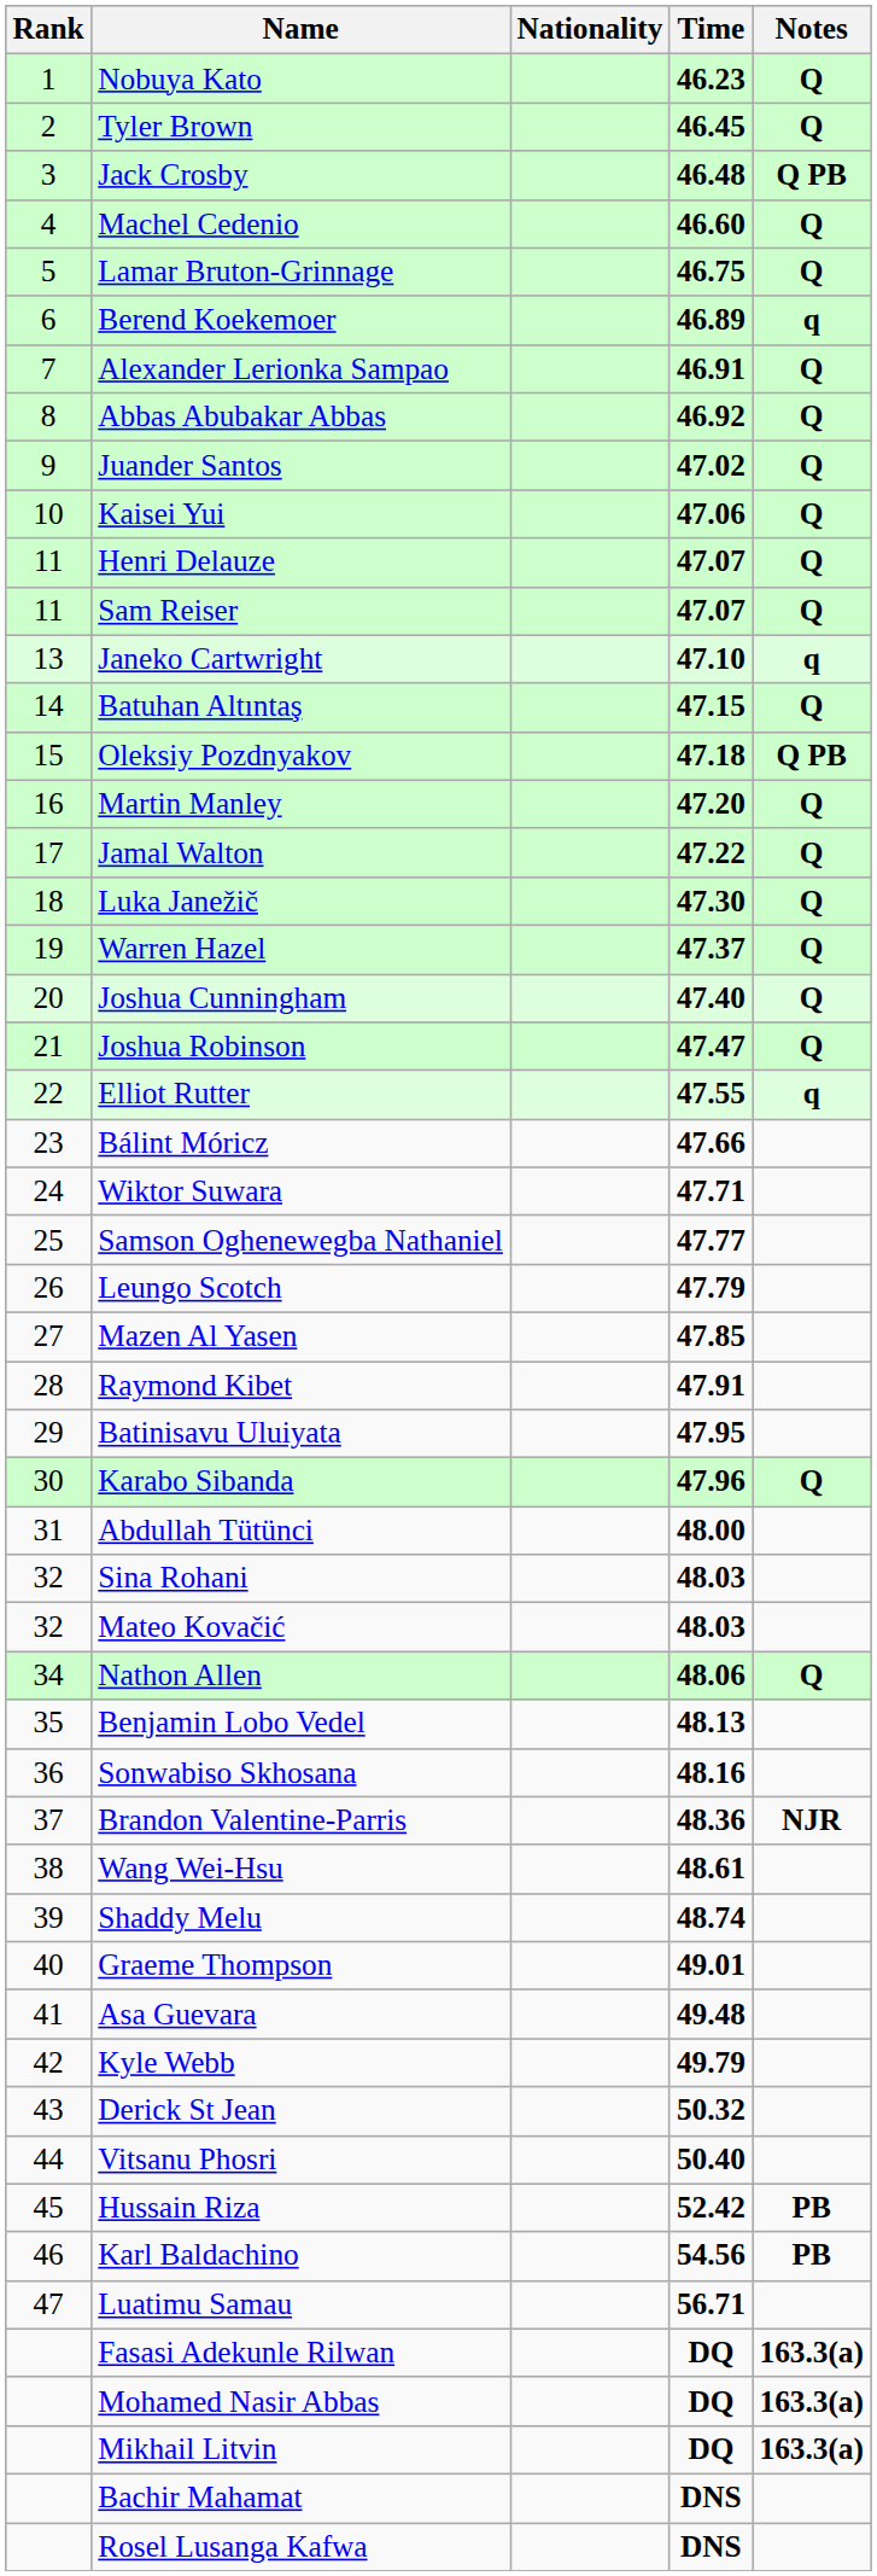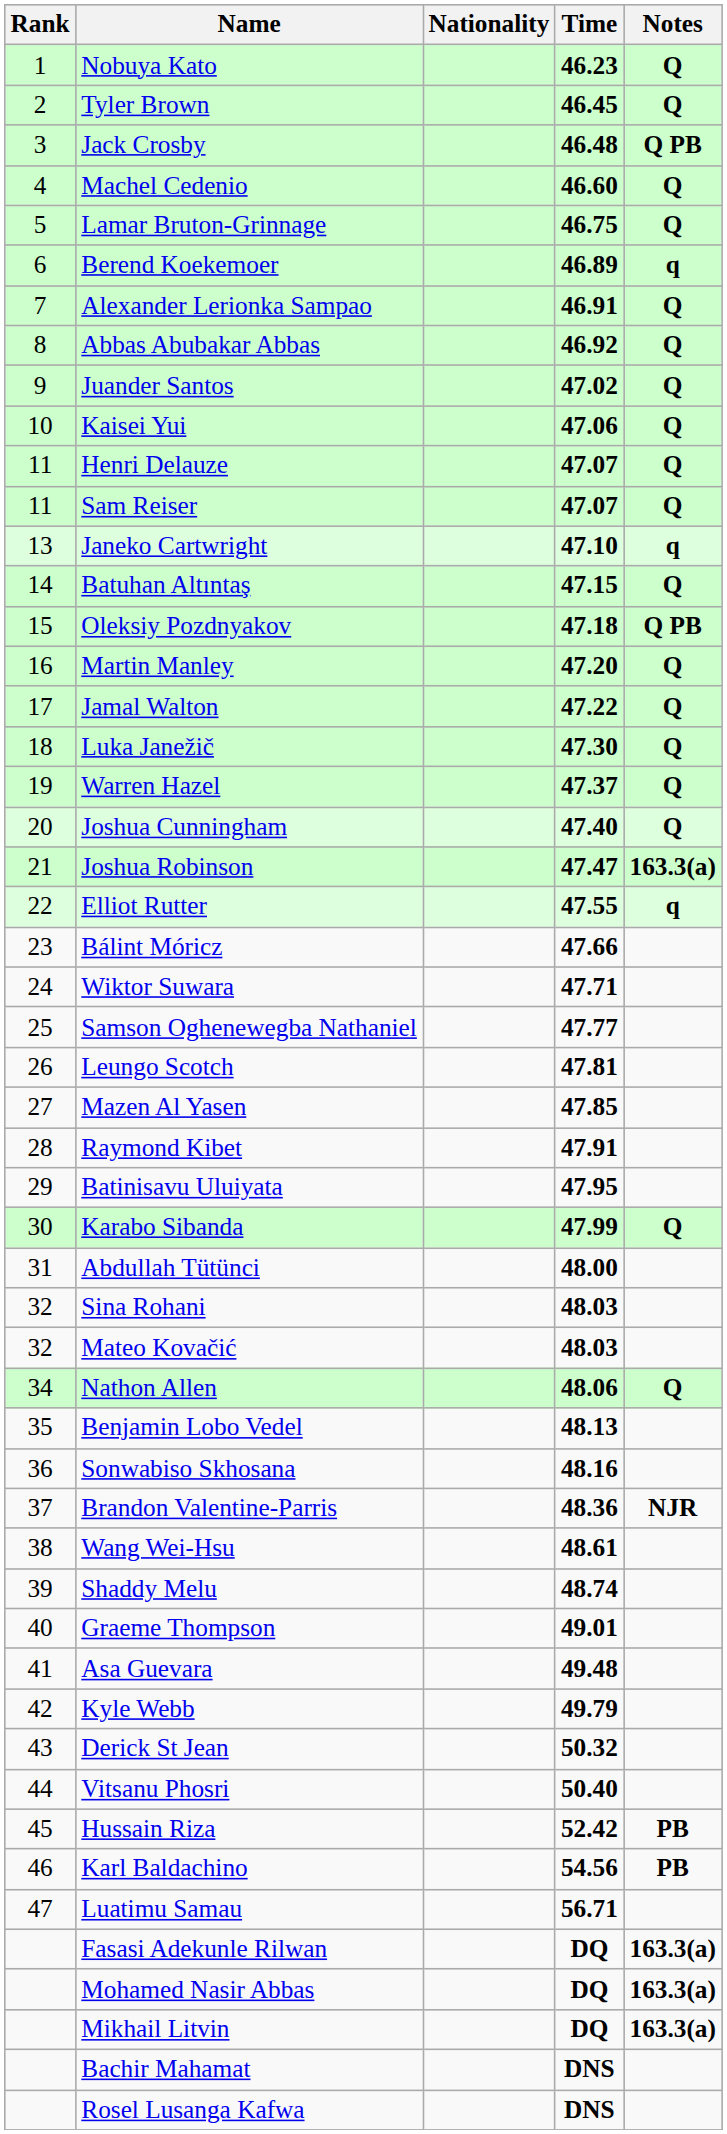 <table class="wikitable sortable" style="text-align:center">
 <tr>
 <th>Rank</th>
 <th>Name</th>
 <th>Nationality</th>
 <th>Time</th>
 <th>Notes</th>
 </tr>
 <tr bgcolor=ccffcc>
 <td>1</td>
 <td align=left><a href='#'>Nobuya Kato</a></td>
 <td align=left></td>
 <td><strong>46.23</strong></td>
 <td><strong>Q</strong></td>
 </tr>
 <tr bgcolor=ccffcc>
 <td>2</td>
 <td align=left><a href='#'>Tyler Brown</a></td>
 <td align=left></td>
 <td><strong>46.45</strong></td>
 <td><strong>Q</strong></td>
 </tr>
 <tr bgcolor=ccffcc>
 <td>3</td>
 <td align=left><a href='#'>Jack Crosby</a></td>
 <td align=left></td>
 <td><strong>46.48</strong></td>
 <td><strong>Q PB</strong></td>
 </tr>
 <tr bgcolor=ccffcc>
 <td>4</td>
 <td align=left><a href='#'>Machel Cedenio</a></td>
 <td align=left></td>
 <td><strong>46.60</strong></td>
 <td><strong>Q</strong></td>
 </tr>
 <tr bgcolor=ccffcc>
 <td>5</td>
 <td align=left><a href='#'>Lamar Bruton-Grinnage</a></td>
 <td align=left></td>
 <td><strong>46.75</strong></td>
 <td><strong>Q</strong></td>
 </tr>
 <tr bgcolor=ccffcc>
 <td>6</td>
 <td align=left><a href='#'>Berend Koekemoer</a></td>
 <td align=left></td>
 <td><strong>46.89</strong></td>
 <td><strong>q</strong></td>
 </tr>
 <tr bgcolor=ccffcc>
 <td>7</td>
 <td align=left><a href='#'>Alexander Lerionka Sampao</a></td>
 <td align=left></td>
 <td><strong>46.91</strong></td>
 <td><strong>Q</strong></td>
 </tr>
 <tr bgcolor=ccffcc>
 <td>8</td>
 <td align=left><a href='#'>Abbas Abubakar Abbas</a></td>
 <td align=left></td>
 <td><strong>46.92</strong></td>
 <td><strong>Q</strong></td>
 </tr>
 <tr bgcolor=ccffcc>
 <td>9</td>
 <td align=left><a href='#'>Juander Santos</a></td>
 <td align=left></td>
 <td><strong>47.02</strong></td>
 <td><strong>Q</strong></td>
 </tr>
 <tr bgcolor=ccffcc>
 <td>10</td>
 <td align=left><a href='#'>Kaisei Yui</a></td>
 <td align=left></td>
 <td><strong>47.06</strong></td>
 <td><strong>Q</strong></td>
 </tr>
 <tr bgcolor=ccffcc>
 <td>11</td>
 <td align=left><a href='#'>Henri Delauze</a></td>
 <td align=left></td>
 <td><strong>47.07</strong></td>
 <td><strong>Q</strong></td>
 </tr>
 <tr bgcolor=ccffcc>
 <td>11</td>
 <td align=left><a href='#'>Sam Reiser</a></td>
 <td align=left></td>
 <td><strong>47.07</strong></td>
 <td><strong>Q</strong></td>
 </tr>
 <tr bgcolor=ddffdd>
 <td>13</td>
 <td align=left><a href='#'>Janeko Cartwright</a></td>
 <td align=left></td>
 <td><strong>47.10</strong></td>
 <td><strong>q</strong></td>
 </tr>
 <tr bgcolor=ccffcc>
 <td>14</td>
 <td align=left><a href='#'>Batuhan Altıntaş</a></td>
 <td align=left></td>
 <td><strong>47.15</strong></td>
 <td><strong>Q</strong></td>
 </tr>
 <tr bgcolor=ccffcc>
 <td>15</td>
 <td align=left><a href='#'>Oleksiy Pozdnyakov</a></td>
 <td align=left></td>
 <td><strong>47.18</strong></td>
 <td><strong>Q PB</strong></td>
 </tr>
 <tr bgcolor=ccffcc>
 <td>16</td>
 <td align=left><a href='#'>Martin Manley</a></td>
 <td align=left></td>
 <td><strong>47.20</strong></td>
 <td><strong>Q</strong></td>
 </tr>
 <tr bgcolor=ccffcc>
 <td>17</td>
 <td align=left><a href='#'>Jamal Walton</a></td>
 <td align=left></td>
 <td><strong>47.22</strong></td>
 <td><strong>Q</strong></td>
 </tr>
 <tr bgcolor=ccffcc>
 <td>18</td>
 <td align=left><a href='#'>Luka Janežič</a></td>
 <td align=left></td>
 <td><strong>47.30</strong></td>
 <td><strong>Q</strong></td>
 </tr>
 <tr bgcolor=ccffcc>
 <td>19</td>
 <td align=left><a href='#'>Warren Hazel</a></td>
 <td align=left></td>
 <td><strong>47.37</strong></td>
 <td><strong>Q</strong></td>
 </tr>
 <tr bgcolor=ddffdd>
 <td>20</td>
 <td align=left><a href='#'>Joshua Cunningham</a></td>
 <td align=left></td>
 <td><strong>47.40</strong></td>
 <td><strong>Q</strong></td>
 </tr>
 <tr bgcolor=ccffcc>
 <td>21</td>
 <td align=left><a href='#'>Joshua Robinson</a></td>
 <td align=left></td>
 <td><strong>47.47</strong></td>
-<td><strong>Q</strong></td>
+<td><strong>163.3(a)</strong></td>
 </tr>
 <tr bgcolor=ddffdd>
 <td>22</td>
 <td align=left><a href='#'>Elliot Rutter</a></td>
 <td align=left></td>
 <td><strong>47.55</strong></td>
 <td><strong>q</strong></td>
 </tr>
 <tr>
 <td>23</td>
 <td align=left><a href='#'>Bálint Móricz</a></td>
 <td align=left></td>
 <td><strong>47.66</strong></td>
 <td></td>
 </tr>
 <tr>
 <td>24</td>
 <td align=left><a href='#'>Wiktor Suwara</a></td>
 <td align=left></td>
 <td><strong>47.71</strong></td>
 <td></td>
 </tr>
 <tr>
 <td>25</td>
 <td align=left><a href='#'>Samson Oghenewegba Nathaniel</a></td>
 <td align=left></td>
 <td><strong>47.77</strong></td>
 <td></td>
 </tr>
 <tr>
 <td>26</td>
 <td align=left><a href='#'>Leungo Scotch</a></td>
 <td align=left></td>
-<td><strong>47.79</strong></td>
+<td><strong>47.81</strong></td>
 <td></td>
 </tr>
 <tr>
 <td>27</td>
 <td align=left><a href='#'>Mazen Al Yasen</a></td>
 <td align=left></td>
 <td><strong>47.85</strong></td>
 <td></td>
 </tr>
 <tr>
 <td>28</td>
 <td align=left><a href='#'>Raymond Kibet</a></td>
 <td align=left></td>
 <td><strong>47.91</strong></td>
 <td></td>
 </tr>
 <tr>
 <td>29</td>
 <td align=left><a href='#'>Batinisavu Uluiyata</a></td>
 <td align=left></td>
 <td><strong>47.95</strong></td>
 <td></td>
 </tr>
 <tr bgcolor=ccffcc>
 <td>30</td>
 <td align=left><a href='#'>Karabo Sibanda</a></td>
 <td align=left></td>
-<td><strong>47.96</strong></td>
+<td><strong>47.99</strong></td>
 <td><strong>Q</strong></td>
 </tr>
 <tr>
 <td>31</td>
 <td align=left><a href='#'>Abdullah Tütünci</a></td>
 <td align=left></td>
 <td><strong>48.00</strong></td>
 <td></td>
 </tr>
 <tr>
 <td>32</td>
 <td align=left><a href='#'>Sina Rohani</a></td>
 <td align=left></td>
 <td><strong>48.03</strong></td>
 <td></td>
 </tr>
 <tr>
 <td>32</td>
 <td align=left><a href='#'>Mateo Kovačić</a></td>
 <td align=left></td>
 <td><strong>48.03</strong></td>
 <td></td>
 </tr>
 <tr bgcolor=ccffcc>
 <td>34</td>
 <td align=left><a href='#'>Nathon Allen</a></td>
 <td align=left></td>
 <td><strong>48.06</strong></td>
 <td><strong>Q</strong></td>
 </tr>
 <tr>
 <td>35</td>
 <td align=left><a href='#'>Benjamin Lobo Vedel</a></td>
 <td align=left></td>
 <td><strong>48.13</strong></td>
 <td></td>
 </tr>
 <tr>
 <td>36</td>
 <td align=left><a href='#'>Sonwabiso Skhosana</a></td>
 <td align=left></td>
 <td><strong>48.16</strong></td>
 <td></td>
 </tr>
 <tr>
 <td>37</td>
 <td align=left><a href='#'>Brandon Valentine-Parris</a></td>
 <td align=left></td>
 <td><strong>48.36</strong></td>
 <td><strong>NJR</strong></td>
 </tr>
 <tr>
 <td>38</td>
 <td align=left><a href='#'>Wang Wei-Hsu</a></td>
 <td align=left></td>
 <td><strong>48.61</strong></td>
 <td></td>
 </tr>
 <tr>
 <td>39</td>
 <td align=left><a href='#'>Shaddy Melu</a></td>
 <td align=left></td>
 <td><strong>48.74</strong></td>
 <td></td>
 </tr>
 <tr>
 <td>40</td>
 <td align=left><a href='#'>Graeme Thompson</a></td>
 <td align=left></td>
 <td><strong>49.01</strong></td>
 <td></td>
 </tr>
 <tr>
 <td>41</td>
 <td align=left><a href='#'>Asa Guevara</a></td>
 <td align=left></td>
 <td><strong>49.48</strong></td>
 <td></td>
 </tr>
 <tr>
 <td>42</td>
 <td align=left><a href='#'>Kyle Webb</a></td>
 <td align=left></td>
 <td><strong>49.79</strong></td>
 <td></td>
 </tr>
 <tr>
 <td>43</td>
 <td align=left><a href='#'>Derick St Jean</a></td>
 <td align=left></td>
 <td><strong>50.32</strong></td>
 <td></td>
 </tr>
 <tr>
 <td>44</td>
 <td align=left><a href='#'>Vitsanu Phosri</a></td>
 <td align=left></td>
 <td><strong>50.40</strong></td>
 <td></td>
 </tr>
 <tr>
 <td>45</td>
 <td align=left><a href='#'>Hussain Riza</a></td>
 <td align=left></td>
 <td><strong>52.42</strong></td>
 <td><strong>PB</strong></td>
 </tr>
 <tr>
 <td>46</td>
 <td align=left><a href='#'>Karl Baldachino</a></td>
 <td align=left></td>
 <td><strong>54.56</strong></td>
 <td><strong>PB</strong></td>
 </tr>
 <tr>
 <td>47</td>
 <td align=left><a href='#'>Luatimu Samau</a></td>
 <td align=left></td>
 <td><strong>56.71</strong></td>
 <td></td>
 </tr>
 <tr>
 <td></td>
 <td align=left><a href='#'>Fasasi Adekunle Rilwan</a></td>
 <td align=left></td>
 <td><strong>DQ</strong></td>
 <td><strong>163.3(a)</strong></td>
 </tr>
 <tr>
 <td></td>
 <td align=left><a href='#'>Mohamed Nasir Abbas</a></td>
 <td align=left></td>
 <td><strong>DQ</strong></td>
 <td><strong>163.3(a)</strong></td>
 </tr>
 <tr>
 <td></td>
 <td align=left><a href='#'>Mikhail Litvin</a></td>
 <td align=left></td>
 <td><strong>DQ</strong></td>
 <td><strong>163.3(a)</strong></td>
 </tr>
 <tr>
 <td></td>
 <td align=left><a href='#'>Bachir Mahamat</a></td>
 <td align=left></td>
 <td><strong>DNS</strong></td>
 <td></td>
 </tr>
 <tr>
 <td></td>
 <td align=left><a href='#'>Rosel Lusanga Kafwa</a></td>
 <td align=left></td>
 <td><strong>DNS</strong></td>
 <td></td>
 </tr>
 </table>
